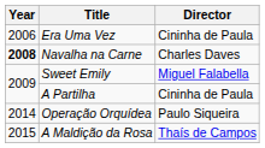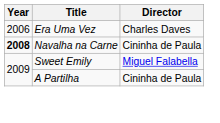 <table class="wikitable" style="font-size: 95%;">
 <tr>
 <th>Year</th>
 <th>Title</th>
 <th>Director</th>
 </tr>
 <tr>
 <td>2006</td>
 <td><em>Era Uma Vez</em></td>
-<td>Cininha de Paula</td>
+<td>Charles Daves</td>
 </tr>
 <tr>
 <td><strong>2008</strong></td>
 <td><em>Navalha na Carne</em></td>
-<td>Charles Daves</td>
+<td>Cininha de Paula</td>
 </tr>
 <tr>
 <td rowspan="2">2009</td>
 <td><em>Sweet Emily</em></td>
 <td><a href='#'>Miguel Falabella</a></td>
 </tr>
 <tr>
 <td><em>A Partilha</em></td>
 <td>Cininha de Paula</td>
 </tr>
-<tr>
-<td>2014</td>
-<td><em>Operação Orquídea</em></td>
-<td>Paulo Siqueira</td>
-</tr>
-<tr>
-<td>2015</td>
-<td><em>A Maldição da Rosa</em></td>
-<td><a href='#'>Thaís de Campos</a></td>
-</tr>
 </table>
